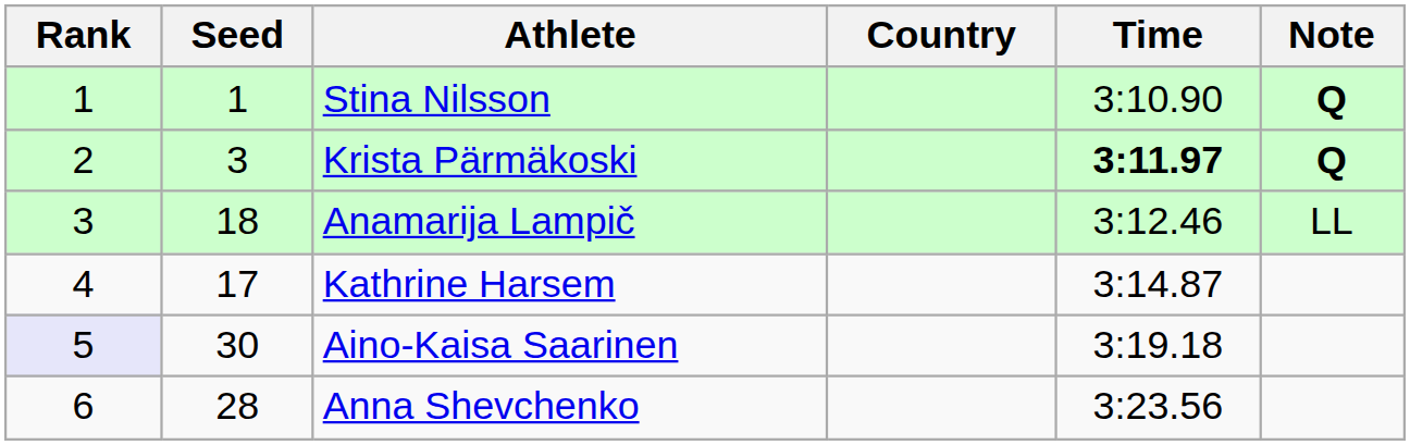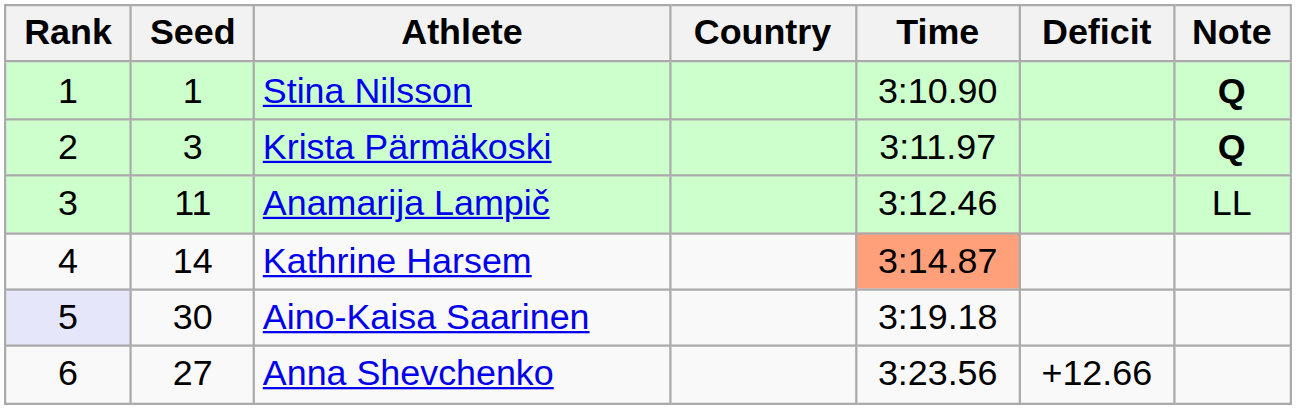 <table class="wikitable sortable" style="text-align:center" width=65%>
 <tr>
 <th>Rank</th>
 <th>Seed</th>
 <th>Athlete</th>
 <th>Country</th>
 <th>Time</th>
+<th>Deficit</th>
 <th>Note</th>
 </tr>
 <tr bgcolor="#ccffcc">
 <td>1</td>
 <td>1</td>
 <td align="left"><a href='#'>Stina Nilsson</a></td>
 <td align="left"></td>
 <td>3:10.90</td>
+<td></td>
 <td><strong>Q</strong></td>
 </tr>
 <tr bgcolor="#ccffcc">
 <td>2</td>
 <td>3</td>
 <td align="left"><a href='#'>Krista Pärmäkoski</a></td>
 <td align="left"></td>
-<td><strong>3:11.97</strong></td>
+<td>3:11.97</td>
+<td></td>
 <td><strong>Q</strong></td>
 </tr>
 <tr bgcolor="#ccffcc">
 <td>3</td>
-<td>18</td>
+<td>11</td>
 <td align="left"><a href='#'>Anamarija Lampič</a></td>
 <td align="left"></td>
 <td>3:12.46</td>
+<td></td>
 <td>LL</td>
 </tr>
 <tr>
 <td>4</td>
-<td>17</td>
+<td>14</td>
 <td align="left"><a href='#'>Kathrine Harsem</a></td>
 <td align="left"></td>
-<td>3:14.87</td>
+<td style="background: lightsalmon;">3:14.87</td>
+<td></td>
 <td></td>
 </tr>
 <tr>
 <td style="background: lavender;">5</td>
 <td>30</td>
 <td align="left"><a href='#'>Aino-Kaisa Saarinen</a></td>
 <td align="left"></td>
 <td>3:19.18</td>
 <td></td>
+<td></td>
 </tr>
 <tr>
 <td>6</td>
-<td>28</td>
+<td>27</td>
 <td align="left"><a href='#'>Anna Shevchenko</a></td>
 <td align="left"></td>
 <td>3:23.56</td>
+<td>+12.66</td>
 <td></td>
 </tr>
 </table>
